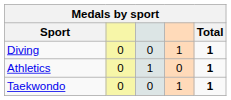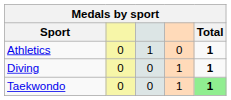 <table class="wikitable" style="font-size:90%; text-align:center;">
 <tr>
 <th colspan="5">Medals by sport</th>
 </tr>
 <tr>
 <th width="120">Sport</th>
 <th scope="col" width="30" style="background:#F7F6A8;"></th>
 <th scope="col" width="30" style="background:#DCE5E5;"></th>
 <th scope="col" width="30" style="background:#FFDAB9;"></th>
 <th width="30">Total</th>
 </tr>
 <tr>
+<td align="left"><a href='#'>Athletics</a></td>
+<td style="background:#F7F6A8;">0</td>
+<td style="background:#DCE5E5;">1</td>
+<td style="background:#FFDAB9;">0</td>
+<td><strong>1</strong></td>
+</tr>
+<tr>
 <td align="left"><a href='#'>Diving</a></td>
 <td style="background:#F7F6A8;">0</td>
 <td style="background:#DCE5E5;">0</td>
 <td style="background:#FFDAB9;">1</td>
 <td><strong>1</strong></td>
 </tr>
 <tr>
-<td align="left"><a href='#'>Athletics</a></td>
-<td style="background:#F7F6A8;">0</td>
-<td style="background:#DCE5E5;">1</td>
-<td style="background:#FFDAB9;">0</td>
-<td><strong>1</strong></td>
-</tr>
-<tr>
 <td align="left"><a href='#'>Taekwondo</a></td>
 <td style="background:#F7F6A8;">0</td>
 <td style="background:#DCE5E5;">0</td>
 <td style="background:#FFDAB9;">1</td>
-<td><strong>1</strong></td>
+<td style="background: lightgreen;"><strong>1</strong></td>
 </tr>
 </table>
